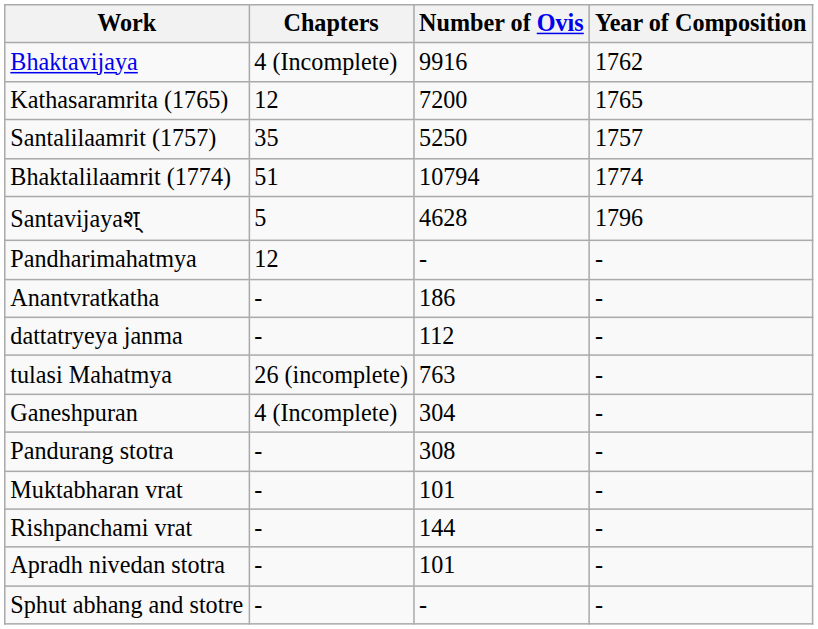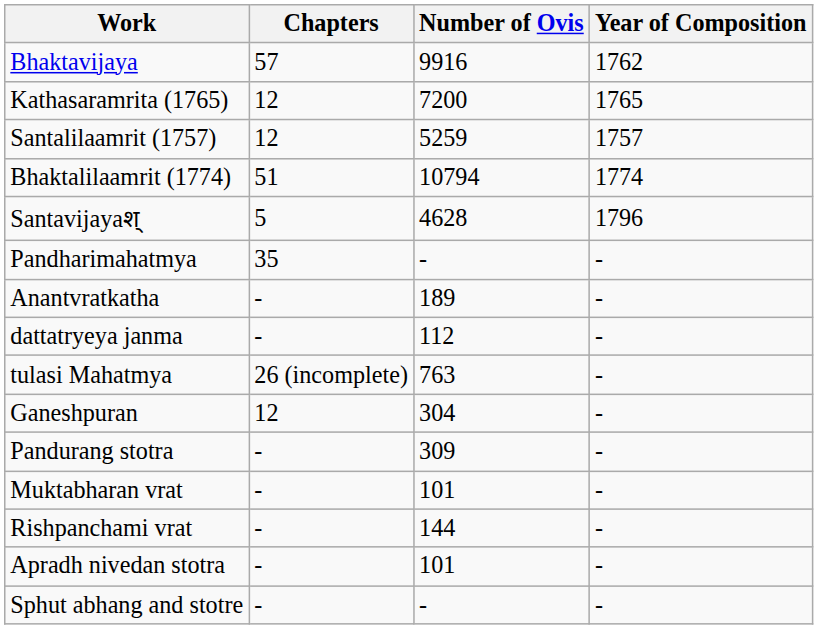 <table class="wikitable sortable">
 <tr>
 <th>Work</th>
 <th>Chapters</th>
 <th>Number of <a href='#'>Ovis</a></th>
 <th>Year of Composition</th>
 </tr>
 <tr>
 <td><a href='#'>Bhaktavijaya</a></td>
-<td>4   (Incomplete)</td>
+<td>57</td>
 <td>9916</td>
 <td>1762</td>
 </tr>
 <tr>
 <td>Kathasaramrita (1765)</td>
 <td>12</td>
 <td>7200</td>
 <td>1765</td>
 </tr>
 <tr>
 <td>Santalilaamrit (1757)</td>
-<td>35</td>
-<td>5250</td>
+<td>12</td>
+<td>5259</td>
 <td>1757</td>
 </tr>
 <tr>
 <td>Bhaktalilaamrit (1774)</td>
 <td>51</td>
 <td>10794</td>
 <td>1774</td>
 </tr>
 <tr>
 <td>Santavijayaश्</td>
 <td>5</td>
 <td>4628</td>
 <td>1796</td>
 </tr>
 <tr>
 <td>Pandharimahatmya</td>
-<td>12</td>
+<td>35</td>
 <td>-</td>
 <td>-</td>
 </tr>
 <tr>
 <td>Anantvratkatha</td>
 <td>-</td>
-<td>186</td>
+<td>189</td>
 <td>-</td>
 </tr>
 <tr>
 <td>dattatryeya janma</td>
 <td>-</td>
 <td>112</td>
 <td>-</td>
 </tr>
 <tr>
 <td>tulasi Mahatmya</td>
 <td>26  (incomplete)</td>
 <td>763</td>
 <td>-</td>
 </tr>
 <tr>
 <td>Ganeshpuran</td>
-<td>4   (Incomplete)</td>
+<td>12</td>
 <td>304</td>
 <td>-</td>
 </tr>
 <tr>
 <td>Pandurang stotra</td>
 <td>-</td>
-<td>308</td>
+<td>309</td>
 <td>-</td>
 </tr>
 <tr>
 <td>Muktabharan vrat</td>
 <td>-</td>
 <td>101</td>
 <td>-</td>
 </tr>
 <tr>
 <td>Rishpanchami vrat</td>
 <td>-</td>
 <td>144</td>
 <td>-</td>
 </tr>
 <tr>
 <td>Apradh nivedan stotra</td>
 <td>-</td>
 <td>101</td>
 <td>-</td>
 </tr>
 <tr>
 <td>Sphut abhang and stotre</td>
 <td>-</td>
 <td>-</td>
 <td>-</td>
 </tr>
 </table>
